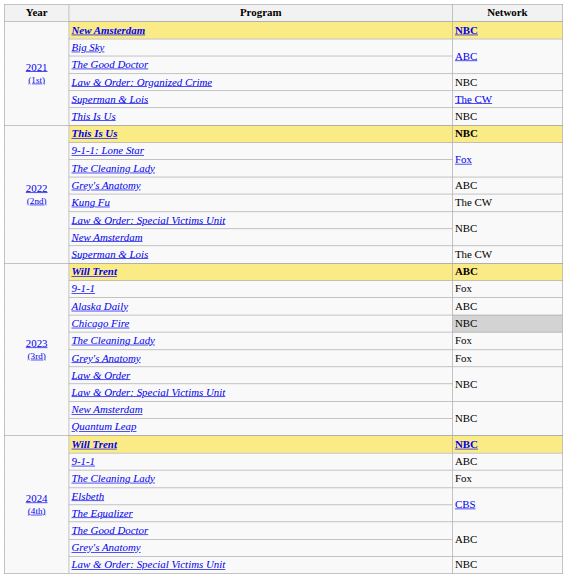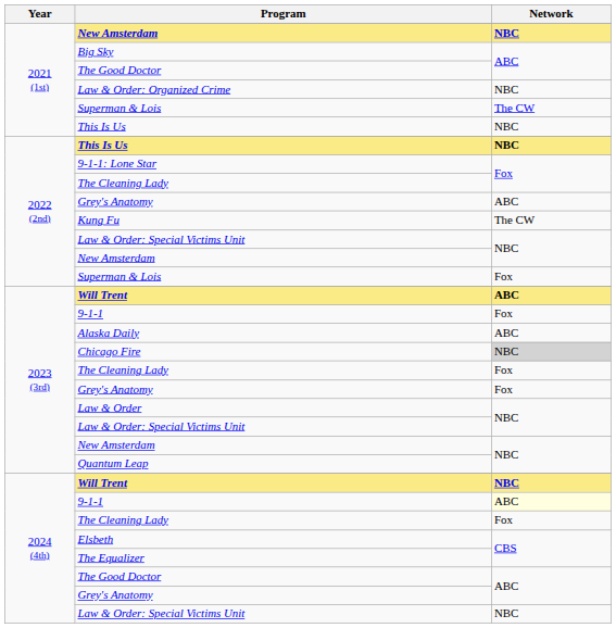 <table class="wikitable" style="width:65%;">
 <tr>
 <th>Year</th>
 <th>Program</th>
 <th>Network</th>
 </tr>
 <tr>
 <td rowspan="7" style="text-align:center"><a href='#'>2021</a><br><small><a href='#'>(1st)</a></small><br></td>
 </tr>
 <tr style="background:#FAEB86;">
 <td><strong><em><a href='#'>New Amsterdam</a></em></strong></td>
 <td><strong><a href='#'>NBC</a></strong></td>
 </tr>
 <tr>
 <td><em><a href='#'>Big Sky</a></em></td>
 <td rowspan="2"><a href='#'>ABC</a></td>
 </tr>
 <tr>
 <td><em><a href='#'>The Good Doctor</a></em></td>
 </tr>
 <tr>
 <td><em><a href='#'>Law & Order: Organized Crime</a></em></td>
 <td>NBC</td>
 </tr>
 <tr>
 <td><em><a href='#'>Superman & Lois</a></em></td>
 <td><a href='#'>The CW</a></td>
 </tr>
 <tr>
 <td><em><a href='#'>This Is Us</a></em></td>
 <td>NBC</td>
 </tr>
 <tr>
 <td rowspan="9" style="text-align:center"><a href='#'>2022</a><br><small><a href='#'>(2nd)</a></small><br></td>
 </tr>
 <tr style="background:#FAEB86;">
 <td><strong><em><a href='#'>This Is Us</a></em></strong></td>
 <td><strong>NBC</strong></td>
 </tr>
 <tr>
 <td><em><a href='#'>9-1-1: Lone Star</a></em></td>
 <td rowspan="2"><a href='#'>Fox</a></td>
 </tr>
 <tr>
 <td><em><a href='#'>The Cleaning Lady</a></em></td>
 </tr>
 <tr>
 <td><em><a href='#'>Grey's Anatomy</a></em></td>
 <td>ABC</td>
 </tr>
 <tr>
 <td><em><a href='#'>Kung Fu</a></em></td>
 <td>The CW</td>
 </tr>
 <tr>
 <td><em><a href='#'>Law & Order: Special Victims Unit</a></em></td>
 <td rowspan="2">NBC</td>
 </tr>
 <tr>
 <td><em><a href='#'>New Amsterdam</a></em></td>
 </tr>
 <tr>
 <td><em><a href='#'>Superman & Lois</a></em></td>
-<td>The CW</td>
+<td>Fox</td>
 </tr>
 <tr>
 <td rowspan="11" style="text-align:center"><a href='#'>2023</a><br><small><a href='#'>(3rd)</a></small><br></td>
 </tr>
 <tr style="background:#FAEB86;">
 <td><strong><em><a href='#'>Will Trent</a></em></strong></td>
 <td><strong>ABC</strong></td>
 </tr>
 <tr>
 <td><em><a href='#'>9-1-1</a></em></td>
 <td>Fox</td>
 </tr>
 <tr>
 <td><em><a href='#'>Alaska Daily</a></em></td>
 <td>ABC</td>
 </tr>
 <tr>
 <td><em><a href='#'>Chicago Fire</a></em></td>
 <td style="background: lightgrey;">NBC</td>
 </tr>
 <tr>
 <td><em><a href='#'>The Cleaning Lady</a></em></td>
 <td>Fox</td>
 </tr>
 <tr>
 <td><em><a href='#'>Grey's Anatomy</a></em></td>
 <td>Fox</td>
 </tr>
 <tr>
 <td><em><a href='#'>Law & Order</a></em></td>
 <td rowspan="2">NBC</td>
 </tr>
 <tr>
 <td><em><a href='#'>Law & Order: Special Victims Unit</a></em></td>
 </tr>
 <tr>
 <td><em><a href='#'>New Amsterdam</a></em></td>
 <td rowspan="2">NBC</td>
 </tr>
 <tr>
 <td><em><a href='#'>Quantum Leap</a></em></td>
 </tr>
 <tr>
 <td rowspan="9" style="text-align:center"><a href='#'>2024</a><br><small><a href='#'>(4th)</a></small><br></td>
 </tr>
 <tr style="background:#FAEB86;">
 <td><strong><em><a href='#'>Will Trent</a></em></strong></td>
 <td><strong><a href='#'>NBC</a></strong></td>
 </tr>
 <tr>
 <td><em><a href='#'>9-1-1</a></em></td>
-<td>ABC</td>
+<td style="background: lightyellow;">ABC</td>
 </tr>
 <tr>
 <td><em><a href='#'>The Cleaning Lady</a></em></td>
 <td>Fox</td>
 </tr>
 <tr>
 <td><em><a href='#'>Elsbeth</a></em></td>
 <td rowspan="2"><a href='#'>CBS</a></td>
 </tr>
 <tr>
 <td><em><a href='#'>The Equalizer</a></em></td>
 </tr>
 <tr>
 <td><em><a href='#'>The Good Doctor</a></em></td>
 <td rowspan="2">ABC</td>
 </tr>
 <tr>
 <td><em><a href='#'>Grey's Anatomy</a></em></td>
 </tr>
 <tr>
 <td><em><a href='#'>Law & Order: Special Victims Unit</a></em></td>
 <td>NBC</td>
 </tr>
 </table>
